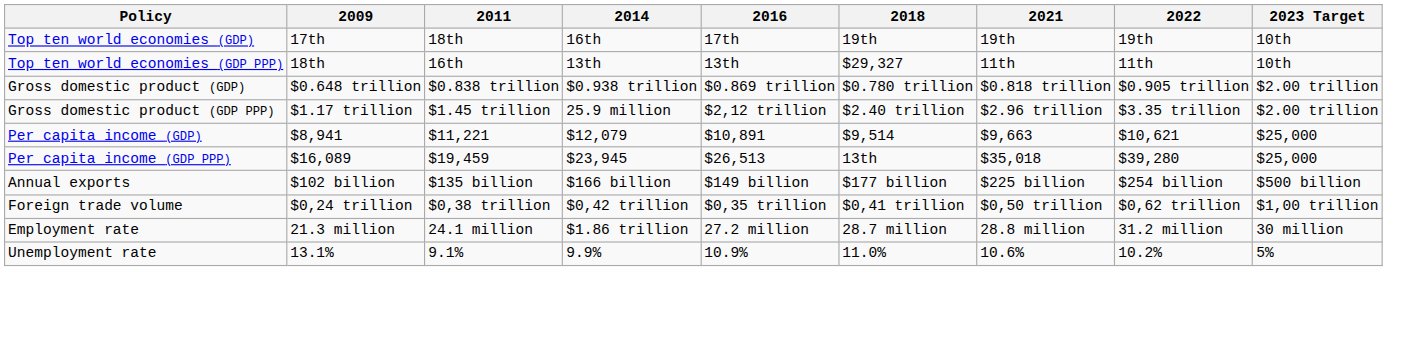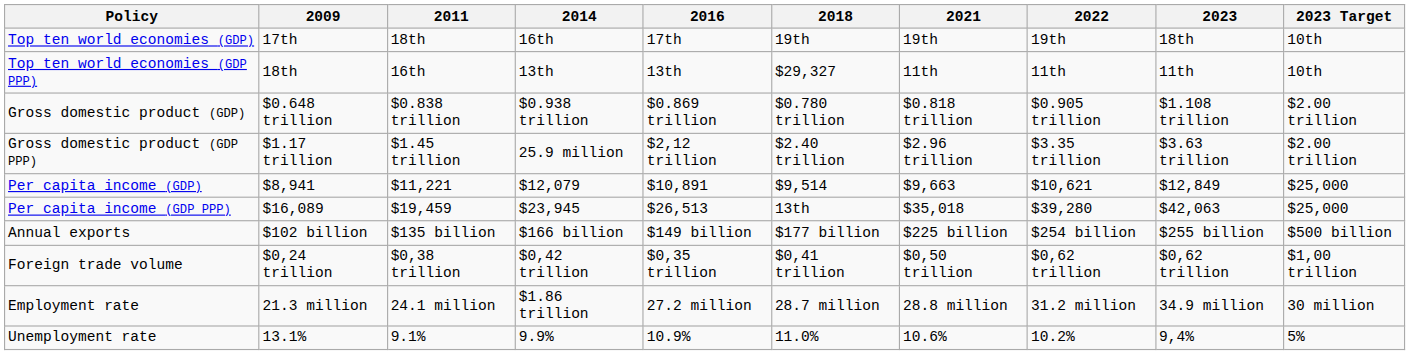 <table class="wikitable">
 <tr>
 <th>Policy</th>
 <th>2009</th>
 <th>2011</th>
 <th>2014</th>
 <th>2016</th>
 <th>2018</th>
 <th>2021</th>
 <th>2022</th>
+<th>2023</th>
 <th>2023 Target</th>
 </tr>
 <tr>
 <td><a href='#'>Top ten world economies <small>(GDP)</small></a></td>
 <td>17th</td>
 <td>18th</td>
 <td>16th</td>
 <td>17th</td>
 <td>19th</td>
 <td>19th</td>
 <td>19th</td>
+<td>18th</td>
 <td>10th</td>
 </tr>
 <tr>
 <td><a href='#'>Top ten world economies <small>(GDP PPP)</small></a></td>
 <td>18th</td>
 <td>16th</td>
 <td>13th</td>
 <td>13th</td>
 <td>$29,327</td>
+<td>11th</td>
 <td>11th</td>
 <td>11th</td>
 <td>10th</td>
 </tr>
 <tr>
 <td>Gross domestic product <small>(GDP)</small></td>
 <td>$0.648 trillion</td>
 <td>$0.838 trillion</td>
 <td>$0.938 trillion</td>
 <td>$0.869 trillion</td>
 <td>$0.780 trillion</td>
 <td>$0.818 trillion</td>
 <td>$0.905 trillion</td>
+<td>$1.108 trillion</td>
 <td>$2.00 trillion</td>
 </tr>
 <tr>
 <td>Gross domestic product <small>(GDP PPP)</small></td>
 <td>$1.17 trillion</td>
 <td>$1.45 trillion</td>
 <td>25.9 million</td>
 <td>$2,12 trillion</td>
 <td>$2.40 trillion</td>
 <td>$2.96 trillion</td>
 <td>$3.35 trillion</td>
+<td>$3.63 trillion</td>
 <td>$2.00 trillion</td>
 </tr>
 <tr>
 <td><a href='#'>Per capita income <small>(GDP)</small></a></td>
 <td>$8,941</td>
 <td>$11,221</td>
 <td>$12,079</td>
 <td>$10,891</td>
 <td>$9,514</td>
 <td>$9,663</td>
 <td>$10,621</td>
+<td>$12,849</td>
 <td>$25,000</td>
 </tr>
 <tr>
 <td><a href='#'>Per capita income <small>(GDP PPP)</small></a></td>
 <td>$16,089</td>
 <td>$19,459</td>
 <td>$23,945</td>
 <td>$26,513</td>
 <td>13th</td>
 <td>$35,018</td>
 <td>$39,280</td>
+<td>$42,063</td>
 <td>$25,000</td>
 </tr>
 <tr>
 <td>Annual exports</td>
 <td>$102 billion</td>
 <td>$135 billion</td>
 <td>$166 billion</td>
 <td>$149 billion</td>
 <td>$177 billion</td>
 <td>$225 billion</td>
 <td>$254 billion</td>
+<td>$255 billion</td>
 <td>$500 billion</td>
 </tr>
 <tr>
 <td>Foreign trade volume</td>
 <td>$0,24 trillion</td>
 <td>$0,38 trillion</td>
 <td>$0,42 trillion</td>
 <td>$0,35 trillion</td>
 <td>$0,41 trillion</td>
 <td>$0,50 trillion</td>
+<td>$0,62 trillion</td>
 <td>$0,62 trillion</td>
 <td>$1,00 trillion</td>
 </tr>
 <tr>
 <td>Employment rate</td>
 <td>21.3 million</td>
 <td>24.1 million</td>
 <td>$1.86 trillion</td>
 <td>27.2 million</td>
 <td>28.7 million</td>
 <td>28.8 million</td>
 <td>31.2 million</td>
+<td>34.9 million</td>
 <td>30 million</td>
 </tr>
 <tr>
 <td>Unemployment rate</td>
 <td>13.1%</td>
 <td>9.1%</td>
 <td>9.9%</td>
 <td>10.9%</td>
 <td>11.0%</td>
 <td>10.6%</td>
 <td>10.2%</td>
+<td>9,4%</td>
 <td>5%</td>
 </tr>
 </table>
